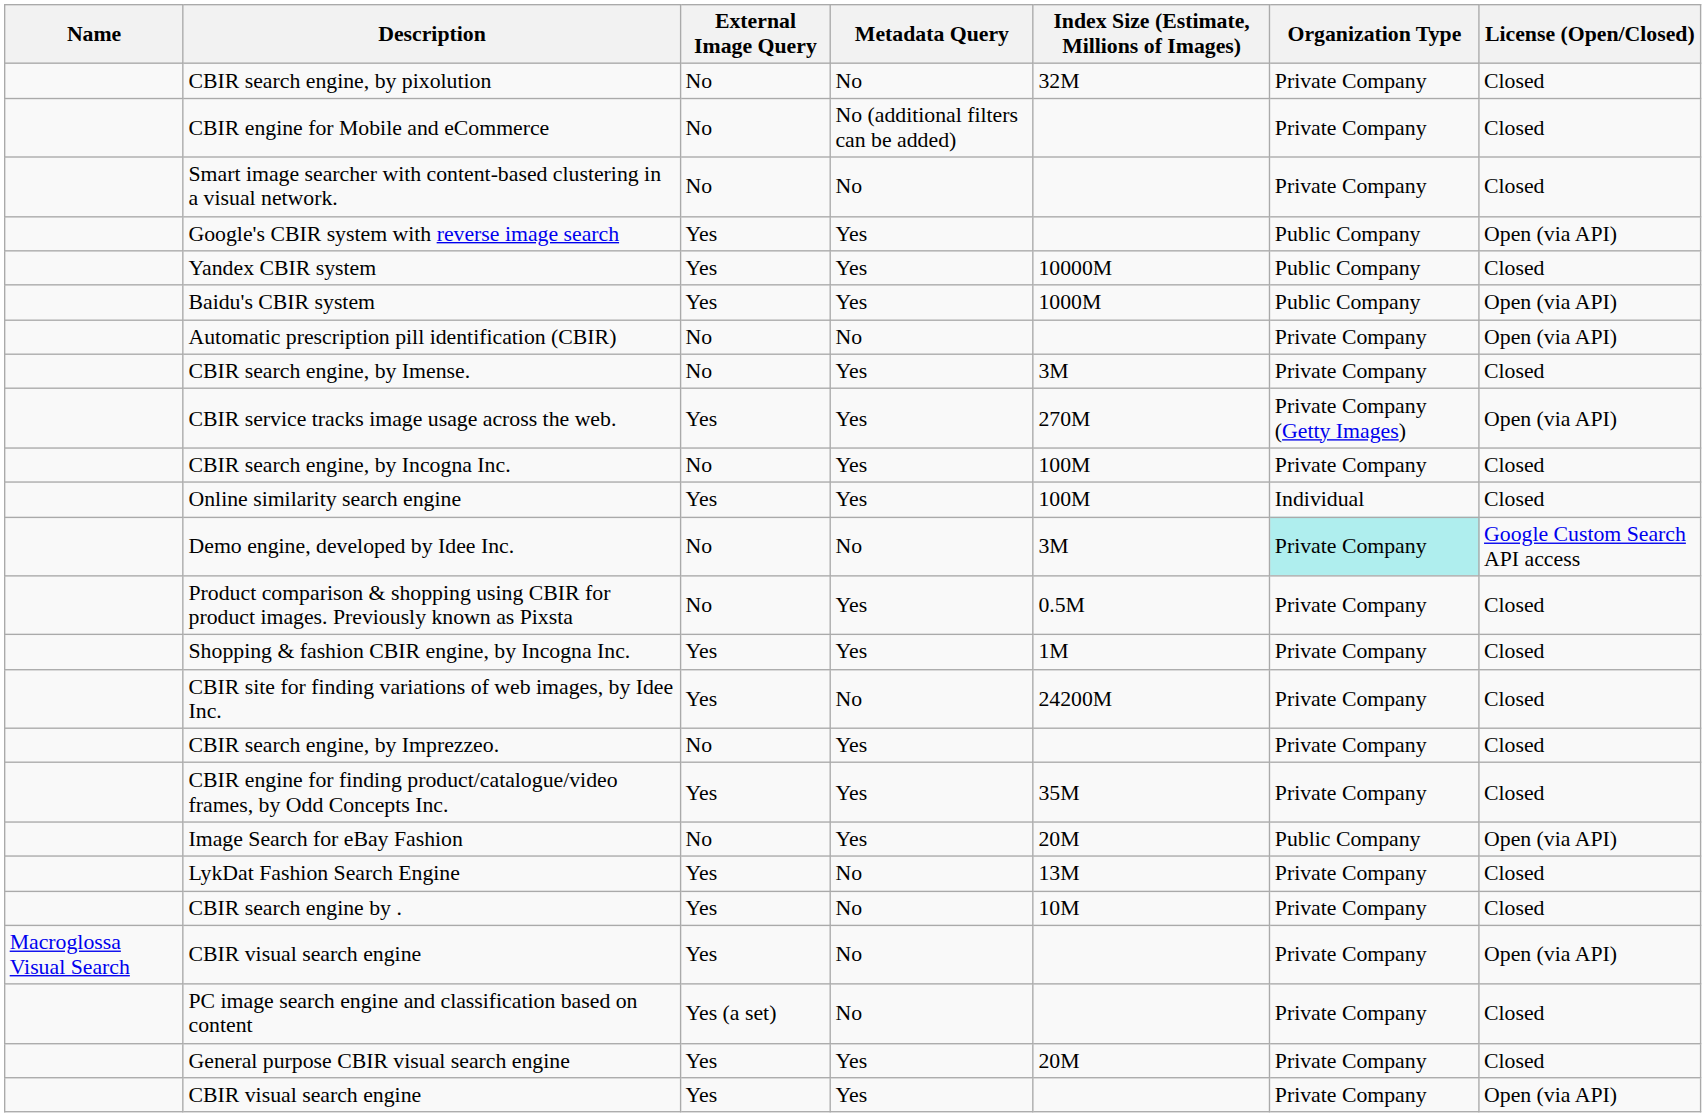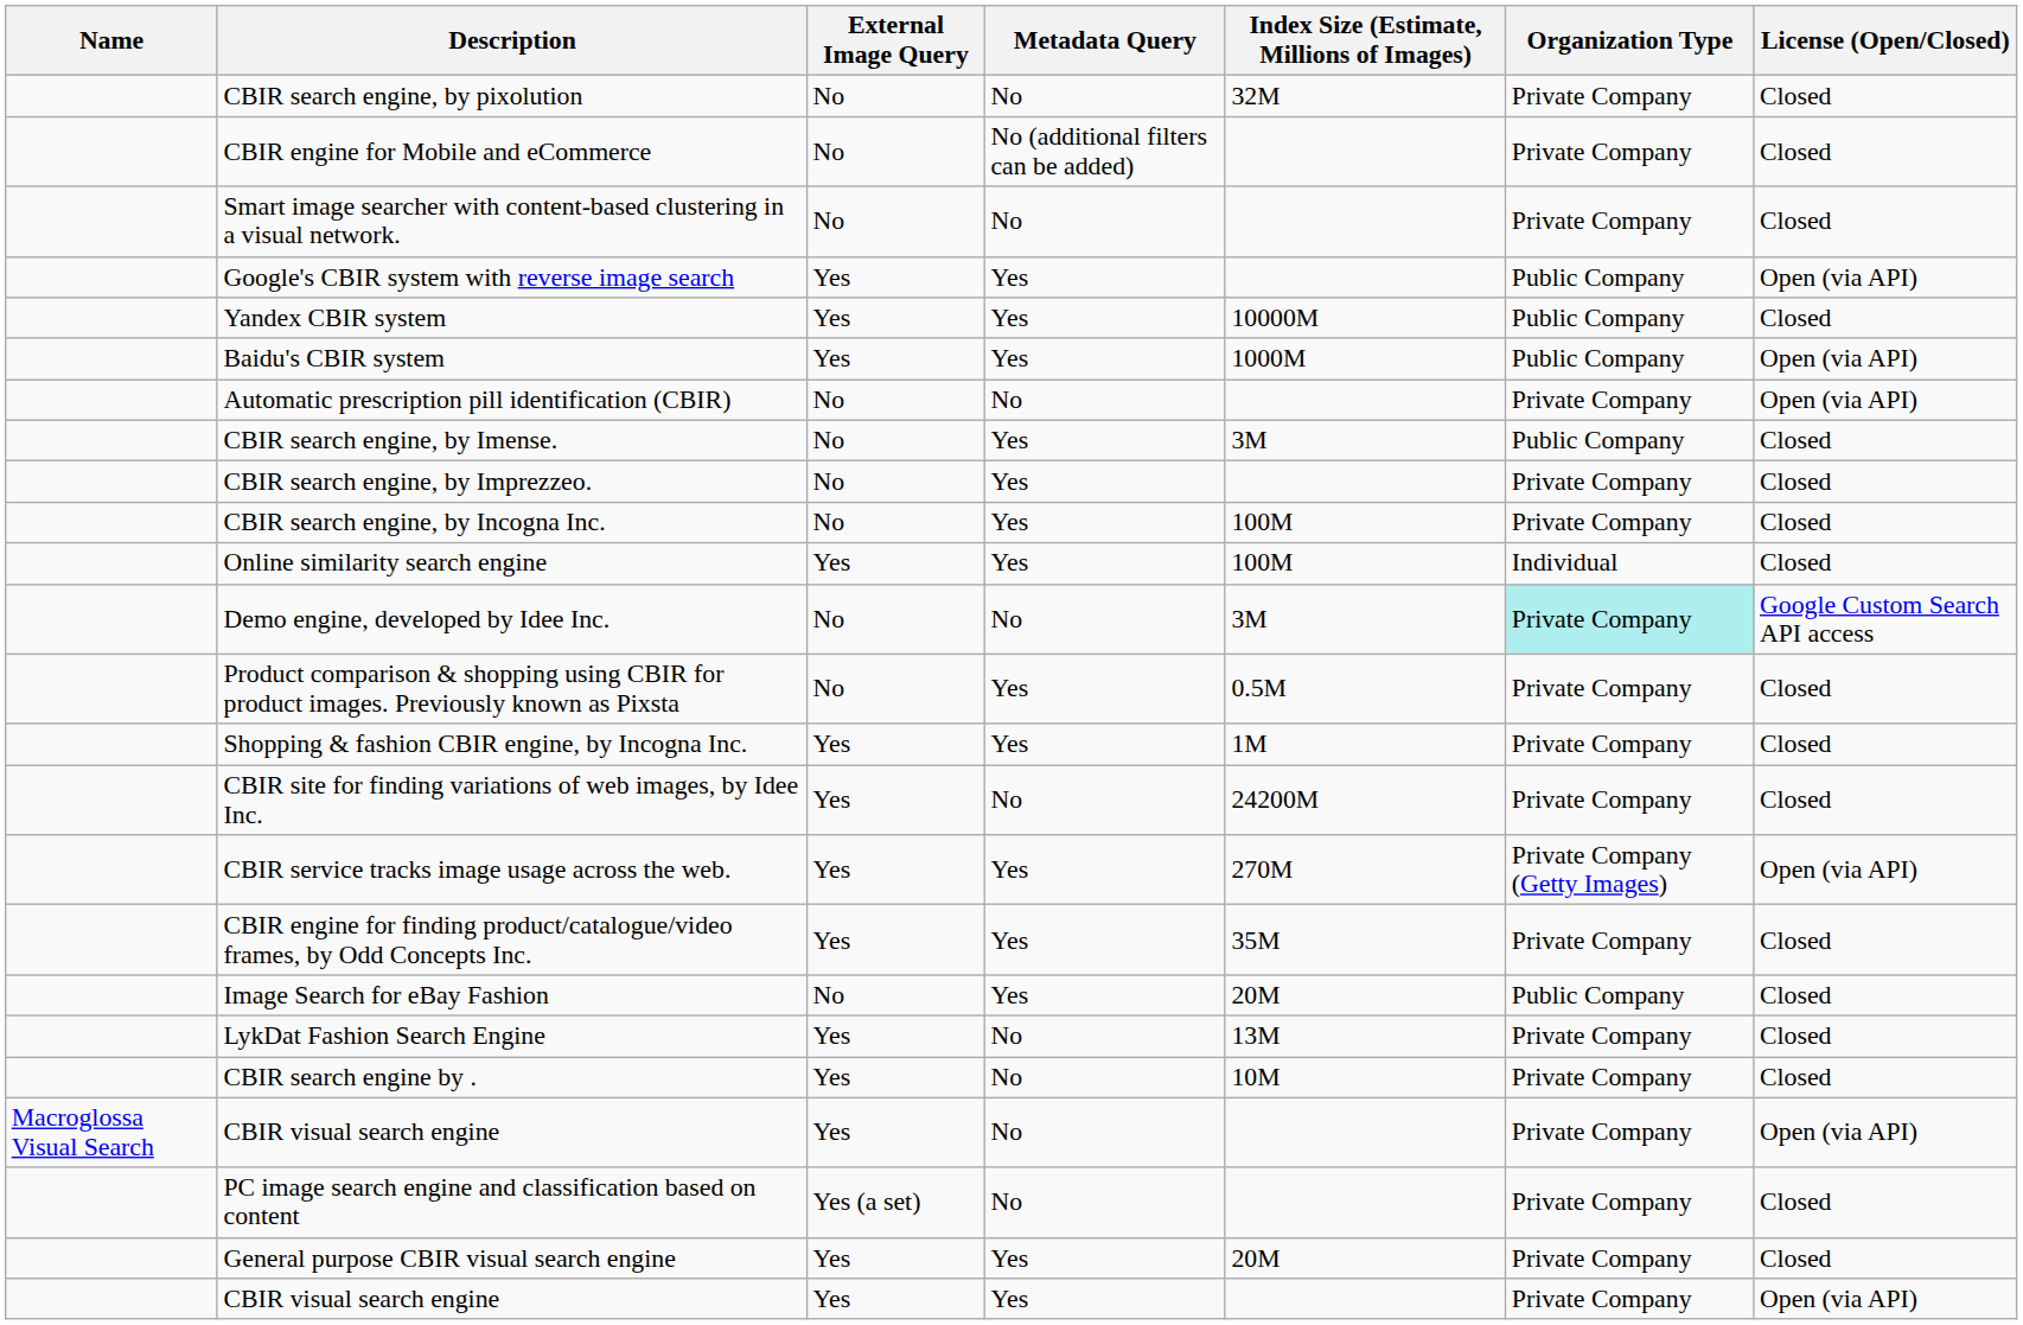 <table class="wikitable sortable">
 <tr>
 <th>Name</th>
 <th>Description</th>
 <th>External Image Query</th>
 <th>Metadata Query</th>
 <th>Index Size (Estimate, Millions of Images)</th>
 <th>Organization Type</th>
 <th>License (Open/Closed)</th>
 </tr>
 <tr>
 <td></td>
 <td>CBIR search engine, by pixolution</td>
 <td>No</td>
 <td>No</td>
 <td>32M</td>
 <td>Private Company</td>
 <td>Closed</td>
 </tr>
 <tr>
 <td></td>
 <td>CBIR engine for Mobile and eCommerce</td>
 <td>No</td>
 <td>No (additional filters can be added)</td>
 <td></td>
 <td>Private Company</td>
 <td>Closed</td>
 </tr>
 <tr>
 <td></td>
 <td>Smart image searcher with content-based clustering in a visual network.</td>
 <td>No</td>
 <td>No</td>
 <td></td>
 <td>Private Company</td>
 <td>Closed</td>
 </tr>
 <tr>
 <td></td>
 <td>Google's CBIR system with <a href='#'>reverse image search</a></td>
 <td>Yes</td>
 <td>Yes</td>
 <td></td>
 <td>Public Company</td>
 <td>Open  (via API)</td>
 </tr>
 <tr>
 <td></td>
 <td>Yandex CBIR system</td>
 <td>Yes</td>
 <td>Yes</td>
 <td>10000M</td>
 <td>Public Company</td>
 <td>Closed</td>
 </tr>
 <tr>
 <td></td>
 <td>Baidu's CBIR system</td>
 <td>Yes</td>
 <td>Yes</td>
 <td>1000M</td>
 <td>Public Company</td>
 <td>Open  (via API)</td>
 </tr>
 <tr>
 <td></td>
 <td>Automatic prescription pill identification (CBIR)</td>
 <td>No</td>
 <td>No</td>
 <td></td>
 <td>Private Company</td>
 <td>Open (via API)</td>
 </tr>
 <tr>
 <td></td>
 <td>CBIR search engine, by Imense.</td>
 <td>No</td>
 <td>Yes</td>
 <td>3M</td>
-<td>Private Company</td>
+<td>Public Company</td>
 <td>Closed</td>
 </tr>
 <tr>
 <td></td>
-<td>CBIR service tracks image usage across the web.</td>
+<td>CBIR search engine, by Imprezzeo.</td>
+<td>No</td>
 <td>Yes</td>
-<td>Yes</td>
-<td>270M</td>
-<td>Private Company (<a href='#'>Getty Images</a>)</td>
-<td>Open (via API)</td>
+<td></td>
+<td>Private Company</td>
+<td>Closed</td>
 </tr>
 <tr>
 <td></td>
 <td>CBIR search engine, by Incogna Inc.</td>
 <td>No</td>
 <td>Yes</td>
 <td>100M</td>
 <td>Private Company</td>
 <td>Closed</td>
 </tr>
 <tr>
 <td></td>
 <td>Online similarity search engine</td>
 <td>Yes</td>
 <td>Yes</td>
 <td>100M</td>
 <td>Individual</td>
 <td>Closed</td>
 </tr>
 <tr>
 <td></td>
 <td>Demo engine, developed by Idee Inc.</td>
 <td>No</td>
 <td>No</td>
 <td>3M</td>
 <td style="background: paleturquoise;">Private Company</td>
 <td><a href='#'>Google Custom Search</a> API access</td>
 </tr>
 <tr>
 <td></td>
 <td>Product comparison & shopping using CBIR for product images. Previously known as Pixsta</td>
 <td>No</td>
 <td>Yes</td>
 <td>0.5M</td>
 <td>Private Company</td>
 <td>Closed</td>
 </tr>
 <tr>
 <td></td>
 <td>Shopping & fashion CBIR engine, by Incogna Inc.</td>
 <td>Yes</td>
 <td>Yes</td>
 <td>1M</td>
 <td>Private Company</td>
 <td>Closed</td>
 </tr>
 <tr>
 <td></td>
 <td>CBIR site for finding variations of web images, by Idee Inc.</td>
 <td>Yes</td>
 <td>No</td>
 <td>24200M</td>
 <td>Private Company</td>
 <td>Closed</td>
 </tr>
 <tr>
 <td></td>
-<td>CBIR search engine, by Imprezzeo.</td>
-<td>No</td>
+<td>CBIR service tracks image usage across the web.</td>
 <td>Yes</td>
-<td></td>
-<td>Private Company</td>
-<td>Closed</td>
+<td>Yes</td>
+<td>270M</td>
+<td>Private Company (<a href='#'>Getty Images</a>)</td>
+<td>Open (via API)</td>
 </tr>
 <tr>
 <td></td>
 <td>CBIR engine for finding product/catalogue/video frames, by Odd Concepts Inc.</td>
 <td>Yes</td>
 <td>Yes</td>
 <td>35M</td>
 <td>Private Company</td>
 <td>Closed</td>
 </tr>
 <tr>
 <td></td>
 <td>Image Search for eBay Fashion</td>
 <td>No</td>
 <td>Yes</td>
 <td>20M</td>
 <td>Public Company</td>
-<td>Open (via API)</td>
+<td>Closed</td>
 </tr>
 <tr>
 <td></td>
 <td>LykDat Fashion Search Engine</td>
 <td>Yes</td>
 <td>No</td>
 <td>13M</td>
 <td>Private Company</td>
 <td>Closed</td>
 </tr>
 <tr>
 <td></td>
 <td>CBIR search engine by .</td>
 <td>Yes</td>
 <td>No</td>
 <td>10M</td>
 <td>Private Company</td>
 <td>Closed</td>
 </tr>
 <tr>
 <td><a href='#'>Macroglossa Visual Search</a></td>
 <td>CBIR visual search engine</td>
 <td>Yes</td>
 <td>No</td>
 <td></td>
 <td>Private Company</td>
 <td>Open  (via API)</td>
 </tr>
 <tr>
 <td></td>
 <td>PC image search engine and classification based on content</td>
 <td>Yes (a set)</td>
 <td>No</td>
 <td></td>
 <td>Private Company</td>
 <td>Closed</td>
 </tr>
 <tr>
 <td></td>
 <td>General purpose CBIR visual search engine</td>
 <td>Yes</td>
 <td>Yes</td>
 <td>20M</td>
 <td>Private Company</td>
 <td>Closed</td>
 </tr>
 <tr>
 <td></td>
 <td>CBIR visual search engine</td>
 <td>Yes</td>
 <td>Yes</td>
 <td></td>
 <td>Private Company</td>
 <td>Open (via API)</td>
 </tr>
 </table>
